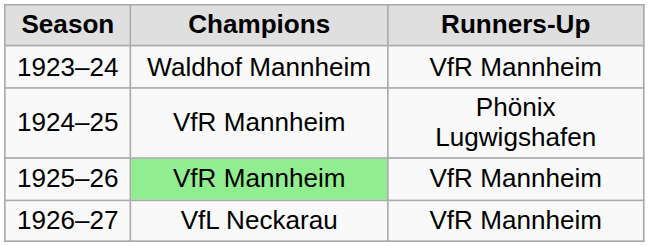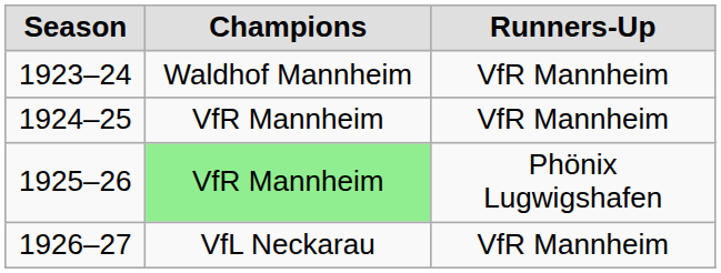 <table class="wikitable">
 <tr align="center" style="background:#dfdfdf">
 <td width="70"><strong>Season</strong></td>
 <td width="150"><strong>Champions</strong></td>
 <td width="150"><strong>Runners-Up</strong></td>
 </tr>
 <tr align="center">
 <td>1923–24</td>
 <td>Waldhof Mannheim</td>
 <td>VfR Mannheim</td>
 </tr>
 <tr align="center">
 <td>1924–25</td>
 <td>VfR Mannheim</td>
-<td>Phönix Lugwigshafen</td>
+<td>VfR Mannheim</td>
 </tr>
 <tr align="center">
 <td>1925–26</td>
 <td style="background: lightgreen;">VfR Mannheim</td>
-<td>VfR Mannheim</td>
+<td>Phönix Lugwigshafen</td>
 </tr>
 <tr align="center">
 <td>1926–27</td>
 <td>VfL Neckarau</td>
 <td>VfR Mannheim</td>
 </tr>
 </table>
